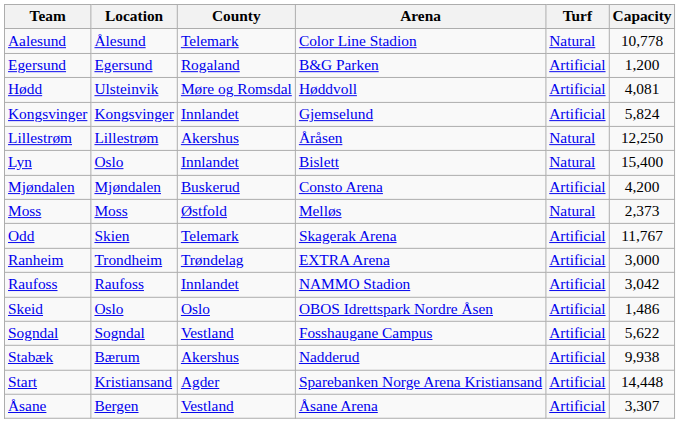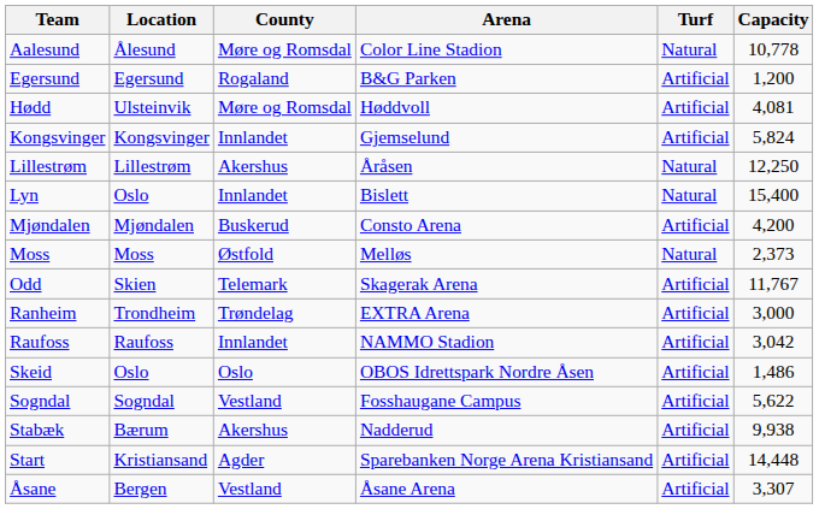 <table class="wikitable sortable" border="1">
 <tr>
 <th>Team</th>
 <th>Location</th>
 <th>County</th>
 <th>Arena</th>
 <th>Turf</th>
 <th>Capacity</th>
 </tr>
 <tr>
 <td><a href='#'>Aalesund</a></td>
 <td><a href='#'>Ålesund</a></td>
-<td><a href='#'>Telemark</a></td>
+<td><a href='#'>Møre og Romsdal</a></td>
 <td><a href='#'>Color Line Stadion</a></td>
 <td><a href='#'>Natural</a></td>
 <td align="center">10,778</td>
 </tr>
 <tr>
 <td><a href='#'>Egersund</a></td>
 <td><a href='#'>Egersund</a></td>
 <td><a href='#'>Rogaland</a></td>
 <td><a href='#'>B&G Parken</a></td>
 <td><a href='#'>Artificial</a></td>
 <td align="center">1,200</td>
 </tr>
 <tr>
 <td><a href='#'>Hødd</a></td>
 <td><a href='#'>Ulsteinvik</a></td>
 <td><a href='#'>Møre og Romsdal</a></td>
 <td><a href='#'>Høddvoll</a></td>
 <td><a href='#'>Artificial</a></td>
 <td align="center">4,081</td>
 </tr>
 <tr>
 <td><a href='#'>Kongsvinger</a></td>
 <td><a href='#'>Kongsvinger</a></td>
 <td><a href='#'>Innlandet</a></td>
 <td><a href='#'>Gjemselund</a></td>
 <td><a href='#'>Artificial</a></td>
 <td align="center">5,824</td>
 </tr>
 <tr>
 <td><a href='#'>Lillestrøm</a></td>
 <td><a href='#'>Lillestrøm</a></td>
 <td><a href='#'>Akershus</a></td>
 <td><a href='#'>Åråsen</a></td>
 <td><a href='#'>Natural</a></td>
 <td align="center">12,250</td>
 </tr>
 <tr>
 <td><a href='#'>Lyn</a></td>
 <td><a href='#'>Oslo</a></td>
 <td><a href='#'>Innlandet</a></td>
 <td><a href='#'>Bislett</a></td>
 <td><a href='#'>Natural</a></td>
 <td align="center">15,400</td>
 </tr>
 <tr>
 <td><a href='#'>Mjøndalen</a></td>
 <td><a href='#'>Mjøndalen</a></td>
 <td><a href='#'>Buskerud</a></td>
 <td><a href='#'>Consto Arena</a></td>
 <td><a href='#'>Artificial</a></td>
 <td align="center">4,200</td>
 </tr>
 <tr>
 <td><a href='#'>Moss</a></td>
 <td><a href='#'>Moss</a></td>
 <td><a href='#'>Østfold</a></td>
 <td><a href='#'>Melløs</a></td>
 <td><a href='#'>Natural</a></td>
 <td align="center">2,373</td>
 </tr>
 <tr>
 <td><a href='#'>Odd</a></td>
 <td><a href='#'>Skien</a></td>
 <td><a href='#'>Telemark</a></td>
 <td><a href='#'>Skagerak Arena</a></td>
 <td><a href='#'>Artificial</a></td>
 <td align="center">11,767</td>
 </tr>
 <tr>
 <td><a href='#'>Ranheim</a></td>
 <td><a href='#'>Trondheim</a></td>
 <td><a href='#'>Trøndelag</a></td>
 <td><a href='#'>EXTRA Arena</a></td>
 <td><a href='#'>Artificial</a></td>
 <td align="center">3,000</td>
 </tr>
 <tr>
 <td><a href='#'>Raufoss</a></td>
 <td><a href='#'>Raufoss</a></td>
 <td><a href='#'>Innlandet</a></td>
 <td><a href='#'>NAMMO Stadion</a></td>
 <td><a href='#'>Artificial</a></td>
 <td align="center">3,042</td>
 </tr>
 <tr>
 <td><a href='#'>Skeid</a></td>
 <td><a href='#'>Oslo</a></td>
 <td><a href='#'>Oslo</a></td>
 <td><a href='#'>OBOS Idrettspark Nordre Åsen</a></td>
 <td><a href='#'>Artificial</a></td>
 <td align="center">1,486</td>
 </tr>
 <tr>
 <td><a href='#'>Sogndal</a></td>
 <td><a href='#'>Sogndal</a></td>
 <td><a href='#'>Vestland</a></td>
 <td><a href='#'>Fosshaugane Campus</a></td>
 <td><a href='#'>Artificial</a></td>
 <td align="center">5,622</td>
 </tr>
 <tr>
 <td><a href='#'>Stabæk</a></td>
 <td><a href='#'>Bærum</a></td>
 <td><a href='#'>Akershus</a></td>
 <td><a href='#'>Nadderud</a></td>
 <td><a href='#'>Artificial</a></td>
 <td align="center">9,938</td>
 </tr>
 <tr>
 <td><a href='#'>Start</a></td>
 <td><a href='#'>Kristiansand</a></td>
 <td><a href='#'>Agder</a></td>
 <td><a href='#'>Sparebanken Norge Arena Kristiansand</a></td>
 <td><a href='#'>Artificial</a></td>
 <td align="center">14,448</td>
 </tr>
 <tr>
 <td><a href='#'>Åsane</a></td>
 <td><a href='#'>Bergen</a></td>
 <td><a href='#'>Vestland</a></td>
 <td><a href='#'>Åsane Arena</a></td>
 <td><a href='#'>Artificial</a></td>
 <td align="center">3,307</td>
 </tr>
 </table>
